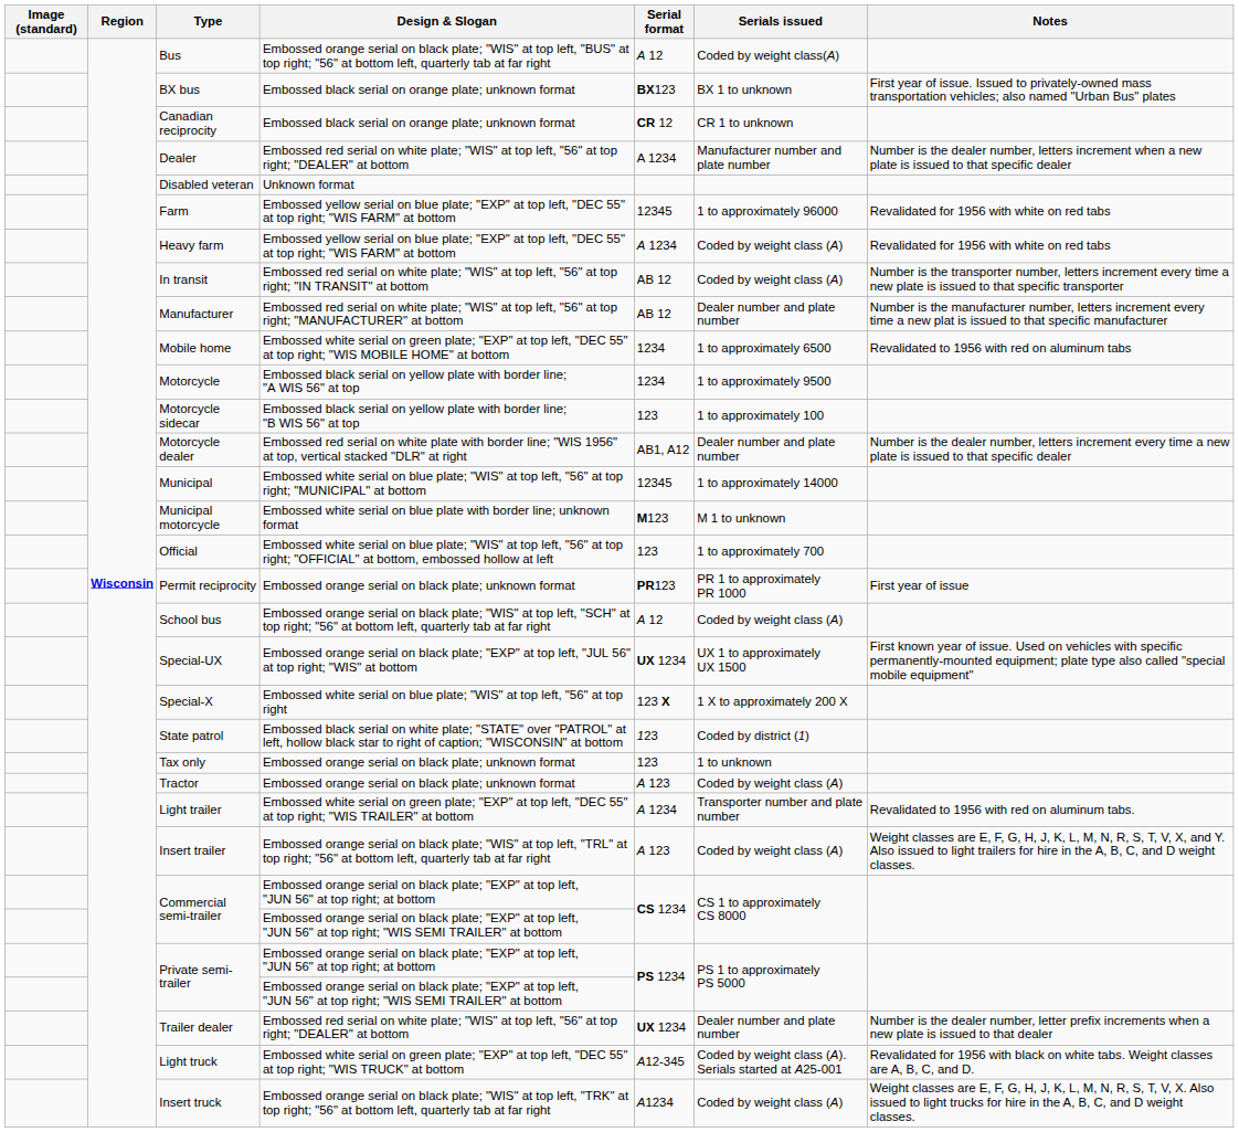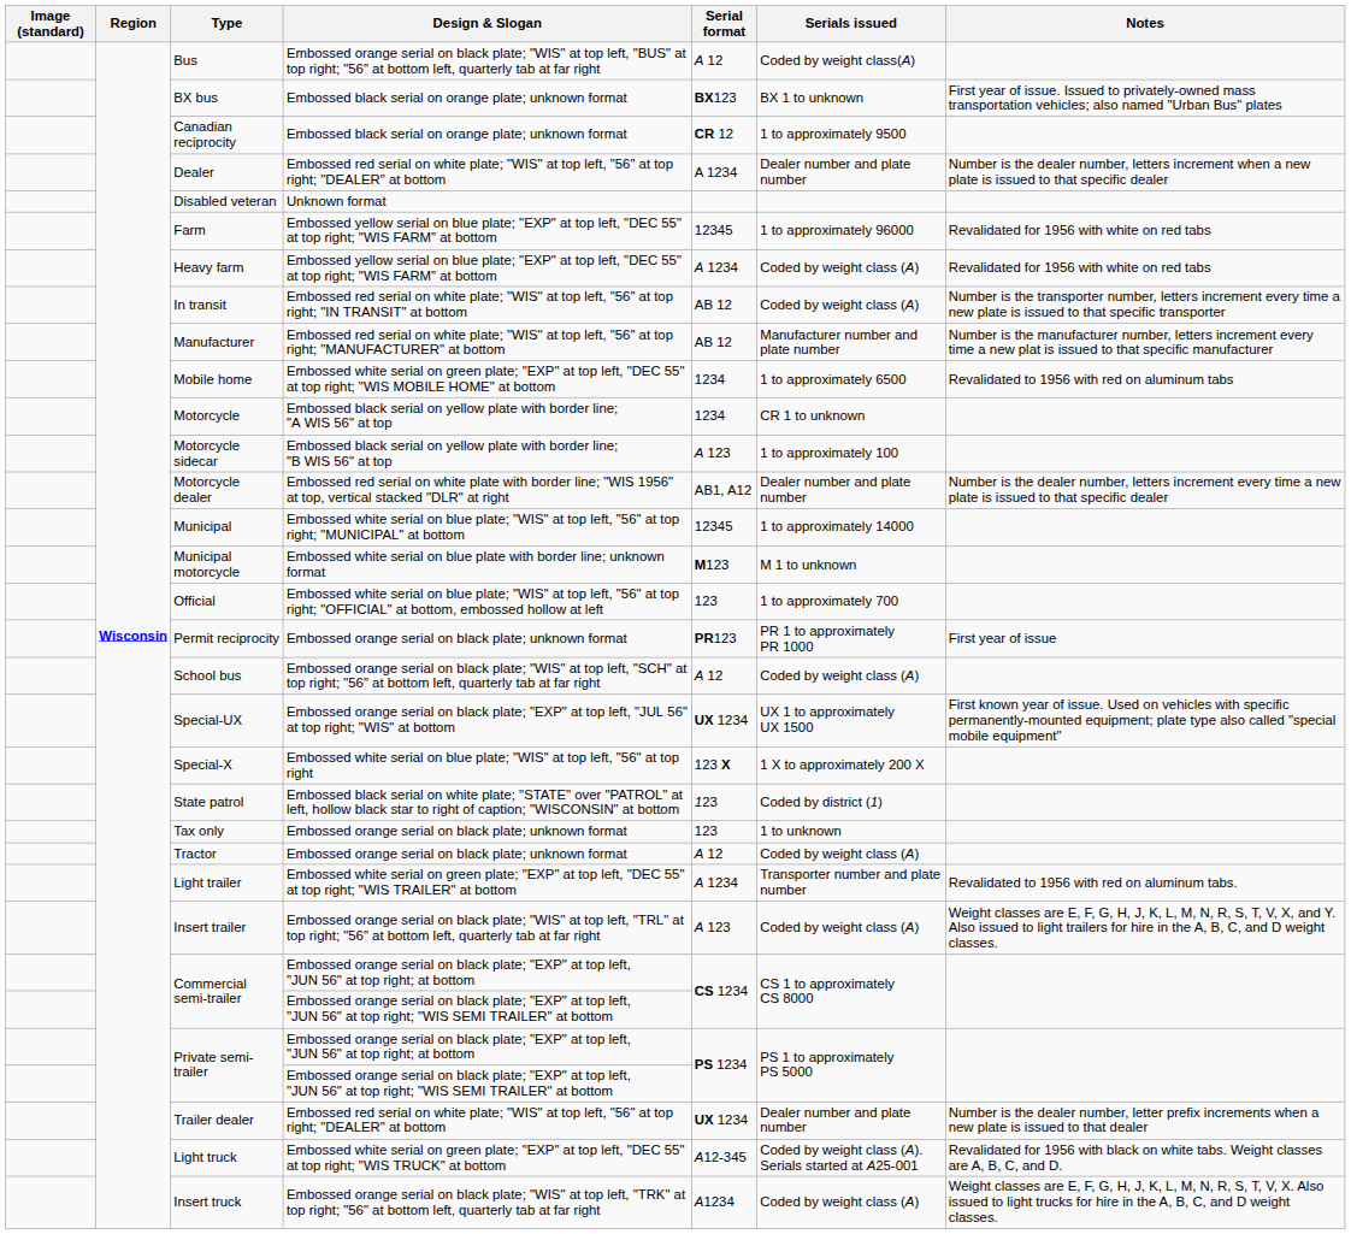 <table class="wikitable">
 <tr>
 <th>Image (standard)</th>
 <th>Region</th>
 <th>Type</th>
 <th>Design & Slogan</th>
 <th>Serial format</th>
 <th>Serials issued</th>
 <th>Notes</th>
 </tr>
 <tr>
 <td></td>
 <td rowspan="32"><a href='#'><strong>Wisconsin</strong></a></td>
 <td>Bus</td>
 <td>Embossed orange serial on black plate; "WIS" at top left, "BUS" at top right; "56" at bottom left, quarterly tab at far right</td>
 <td><em>A</em> 12</td>
 <td>Coded by weight class(<em>A</em>)</td>
 <td></td>
 </tr>
 <tr>
 <td></td>
 <td>BX bus</td>
 <td>Embossed black serial on orange plate; unknown format</td>
 <td><strong>BX</strong>123</td>
 <td>BX 1 to unknown</td>
 <td>First year of issue. Issued to privately-owned mass transportation vehicles; also named "Urban Bus" plates</td>
 </tr>
 <tr>
 <td></td>
 <td>Canadian reciprocity</td>
 <td>Embossed black serial on orange plate; unknown format</td>
 <td><strong>CR</strong> 12</td>
-<td>CR 1 to unknown</td>
+<td>1 to approximately 9500</td>
 <td></td>
 </tr>
 <tr>
 <td></td>
 <td>Dealer</td>
 <td>Embossed red serial on white plate; "WIS" at top left, "56" at top right; "DEALER" at bottom</td>
 <td>A 1234</td>
-<td>Manufacturer number and plate number</td>
+<td>Dealer number and plate number</td>
 <td>Number is the dealer number, letters increment when a new plate is issued to that specific dealer</td>
 </tr>
 <tr>
 <td></td>
 <td>Disabled veteran</td>
 <td>Unknown format</td>
 <td></td>
 <td></td>
 <td></td>
 </tr>
 <tr>
 <td></td>
 <td>Farm</td>
 <td>Embossed yellow serial on blue plate; "EXP" at top left, "DEC 55" at top right; "WIS FARM" at bottom</td>
 <td>12345</td>
 <td>1 to approximately 96000</td>
 <td>Revalidated for 1956 with white on red tabs</td>
 </tr>
 <tr>
 <td></td>
 <td>Heavy farm</td>
 <td>Embossed yellow serial on blue plate; "EXP" at top left, "DEC 55" at top right; "WIS FARM" at bottom</td>
 <td><em>A</em> 1234</td>
 <td>Coded by weight class (<em>A</em>)</td>
 <td>Revalidated for 1956 with white on red tabs</td>
 </tr>
 <tr>
 <td></td>
 <td>In transit</td>
 <td>Embossed red serial on white plate; "WIS" at top left, "56" at top right; "IN TRANSIT" at bottom</td>
 <td>AB 12</td>
 <td>Coded by weight class (<em>A</em>)</td>
 <td>Number is the transporter number, letters increment every time a new plate is issued to that specific transporter</td>
 </tr>
 <tr>
 <td></td>
 <td>Manufacturer</td>
 <td>Embossed red serial on white plate; "WIS" at top left, "56" at top right; "MANUFACTURER" at bottom</td>
 <td>AB 12</td>
-<td>Dealer number and plate number</td>
+<td>Manufacturer number and plate number</td>
 <td>Number is the manufacturer number, letters increment every time a new plat is issued to that specific manufacturer</td>
 </tr>
 <tr>
 <td></td>
 <td>Mobile home</td>
 <td>Embossed white serial on green plate; "EXP" at top left, "DEC 55" at top right; "WIS MOBILE HOME" at bottom</td>
 <td>1234</td>
 <td>1 to approximately 6500</td>
 <td>Revalidated to 1956 with red on aluminum tabs</td>
 </tr>
 <tr>
 <td></td>
 <td>Motorcycle</td>
 <td>Embossed black serial on yellow plate with border line; "A WIS 56" at top</td>
 <td>1234</td>
-<td>1 to approximately 9500</td>
+<td>CR 1 to unknown</td>
 <td></td>
 </tr>
 <tr>
 <td></td>
 <td>Motorcycle sidecar</td>
 <td>Embossed black serial on yellow plate with border line; "B WIS 56" at top</td>
-<td>123</td>
+<td><em>A</em> 123</td>
 <td>1 to approximately 100</td>
 <td></td>
 </tr>
 <tr>
 <td></td>
 <td>Motorcycle dealer</td>
 <td>Embossed red serial on white plate with border line; "WIS 1956" at top, vertical stacked "DLR" at right</td>
 <td>AB1, A12</td>
 <td>Dealer number and plate number</td>
 <td>Number is the dealer number, letters increment every time a new plate is issued to that specific dealer</td>
 </tr>
 <tr>
 <td></td>
 <td>Municipal</td>
 <td>Embossed white serial on blue plate; "WIS" at top left, "56" at top right; "MUNICIPAL" at bottom</td>
 <td>12345</td>
 <td>1 to approximately 14000</td>
 <td></td>
 </tr>
 <tr>
 <td></td>
 <td>Municipal motorcycle</td>
 <td>Embossed white serial on blue plate with border line; unknown format</td>
 <td><strong>M</strong>123</td>
 <td>M 1 to unknown</td>
 <td></td>
 </tr>
 <tr>
 <td></td>
 <td>Official</td>
 <td>Embossed white serial on blue plate; "WIS" at top left, "56" at top right; "OFFICIAL" at bottom, embossed hollow at left</td>
 <td>123</td>
 <td>1 to approximately 700</td>
 <td></td>
 </tr>
 <tr>
 <td></td>
 <td>Permit reciprocity</td>
 <td>Embossed orange serial on black plate; unknown format</td>
 <td><strong>PR</strong>123</td>
 <td>PR 1 to approximately PR 1000</td>
 <td>First year of issue</td>
 </tr>
 <tr>
 <td></td>
 <td>School bus</td>
 <td>Embossed orange serial on black plate; "WIS" at top left, "SCH" at top right; "56" at bottom left, quarterly tab at far right</td>
 <td><em>A</em> 12</td>
 <td>Coded by weight class (<em>A</em>)</td>
 <td></td>
 </tr>
 <tr>
 <td></td>
 <td>Special-UX</td>
 <td>Embossed orange serial on black plate; "EXP" at top left, "JUL 56" at top right; "WIS" at bottom</td>
 <td><strong>UX</strong> 1234</td>
 <td>UX 1 to approximately UX 1500</td>
 <td>First known year of issue. Used on vehicles with specific permanently-mounted equipment; plate type also called "special mobile equipment"</td>
 </tr>
 <tr>
 <td></td>
 <td>Special-X</td>
 <td>Embossed white serial on blue plate; "WIS" at top left, "56" at top right</td>
 <td>123 <strong>X</strong></td>
 <td>1 X to approximately 200 X</td>
 <td></td>
 </tr>
 <tr>
 <td></td>
 <td>State patrol</td>
 <td>Embossed black serial on white plate; "STATE" over "PATROL" at left, hollow black star to right of caption; "WISCONSIN" at bottom</td>
 <td><em>1</em>23</td>
 <td>Coded by district (<em>1</em>)</td>
 <td></td>
 </tr>
 <tr>
 <td></td>
 <td>Tax only</td>
 <td>Embossed orange serial on black plate; unknown format</td>
 <td>123</td>
 <td>1 to unknown</td>
 <td></td>
 </tr>
 <tr>
 <td></td>
 <td>Tractor</td>
 <td>Embossed orange serial on black plate; unknown format</td>
-<td><em>A</em> 123</td>
+<td><em>A</em> 12</td>
 <td>Coded by weight class (<em>A</em>)</td>
 <td></td>
 </tr>
 <tr>
 <td></td>
 <td>Light trailer</td>
 <td>Embossed white serial on green plate; "EXP" at top left, "DEC 55" at top right; "WIS TRAILER" at bottom</td>
 <td><em>A</em> 1234</td>
 <td>Transporter number and plate number</td>
 <td>Revalidated to 1956 with red on aluminum tabs.</td>
 </tr>
 <tr>
 <td></td>
 <td>Insert trailer</td>
 <td>Embossed orange serial on black plate; "WIS" at top left, "TRL" at top right; "56" at bottom left, quarterly tab at far right</td>
 <td><em>A</em> 123</td>
 <td>Coded by weight class (<em>A</em>)</td>
 <td>Weight classes are E, F, G, H, J, K, L, M, N, R, S, T, V, X, and Y. Also issued to light trailers for hire in the A, B, C, and D weight classes.</td>
 </tr>
 <tr>
 <td></td>
 <td rowspan="2">Commercial semi-trailer</td>
 <td>Embossed orange serial on black plate; "EXP" at top left, "JUN 56" at top right;  at bottom</td>
 <td rowspan="2"><strong>CS</strong> 1234</td>
 <td rowspan="2">CS 1 to approximately CS 8000</td>
 <td rowspan="2"></td>
 </tr>
 <tr>
 <td></td>
 <td>Embossed orange serial on black plate; "EXP" at top left, "JUN 56" at top right; "WIS SEMI TRAILER" at bottom</td>
 </tr>
 <tr>
 <td></td>
 <td rowspan="2">Private semi-trailer</td>
 <td>Embossed orange serial on black plate; "EXP" at top left, "JUN 56" at top right;  at bottom</td>
 <td rowspan="2"><strong>PS</strong> 1234</td>
 <td rowspan="2">PS 1 to approximately PS 5000</td>
 <td rowspan="2"></td>
 </tr>
 <tr>
 <td></td>
 <td>Embossed orange serial on black plate; "EXP" at top left, "JUN 56" at top right; "WIS SEMI TRAILER" at bottom</td>
 </tr>
 <tr>
 <td></td>
 <td>Trailer dealer</td>
 <td>Embossed red serial on white plate; "WIS" at top left, "56" at top right; "DEALER" at bottom</td>
 <td><strong>UX</strong> 1234</td>
 <td>Dealer number and plate number</td>
 <td>Number is the dealer number, letter prefix increments when a new plate is issued to that dealer</td>
 </tr>
 <tr>
 <td></td>
 <td>Light truck</td>
 <td>Embossed white serial on green plate; "EXP" at top left, "DEC 55" at top right; "WIS TRUCK" at bottom</td>
 <td><em>A</em>12-345</td>
 <td>Coded by weight class (<em>A</em>). Serials started at <em>A</em>25-001</td>
 <td>Revalidated for 1956 with black on white tabs. Weight classes are A, B, C, and D.</td>
 </tr>
 <tr>
 <td></td>
 <td>Insert truck</td>
 <td>Embossed orange serial on black plate; "WIS" at top left, "TRK" at top right; "56" at bottom left, quarterly tab at far right</td>
 <td><em>A</em>1234</td>
 <td>Coded by weight class (<em>A</em>)</td>
 <td>Weight classes are E, F, G, H, J, K, L, M, N, R, S, T, V, X. Also issued to light trucks for hire in the A, B, C, and D weight classes.</td>
 </tr>
 </table>
